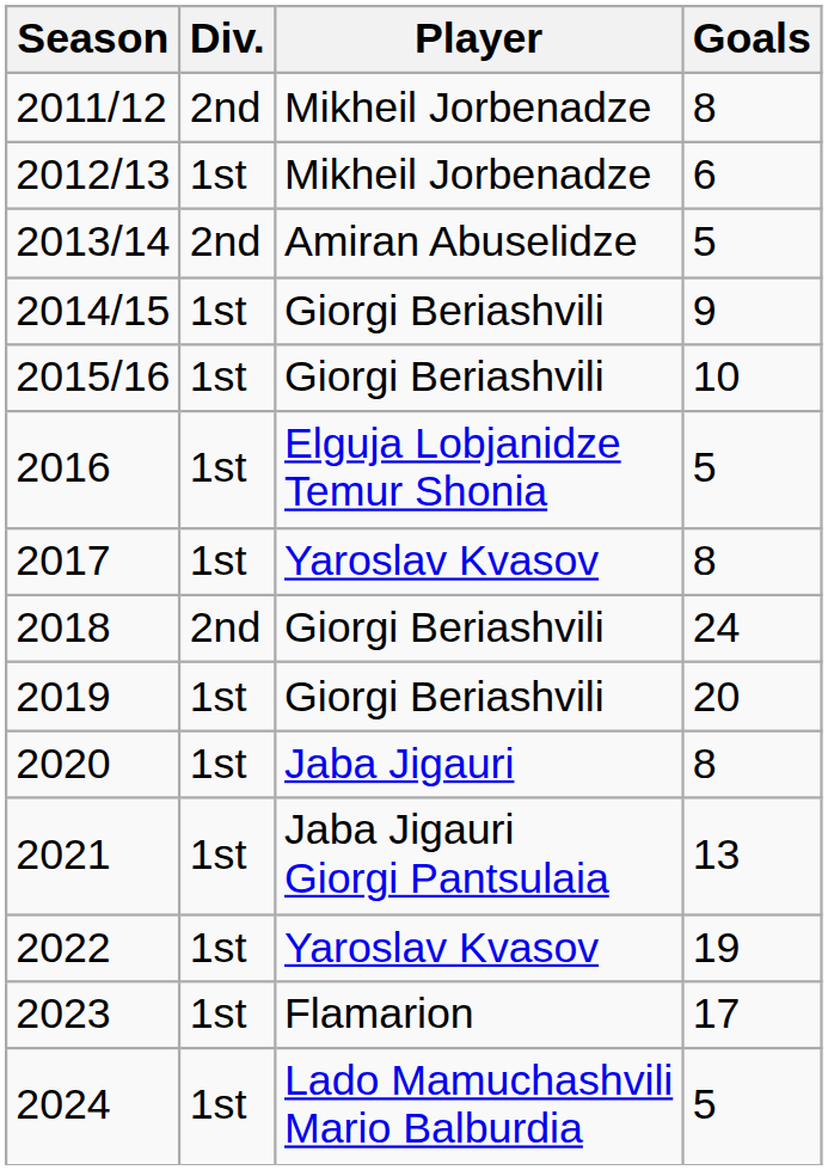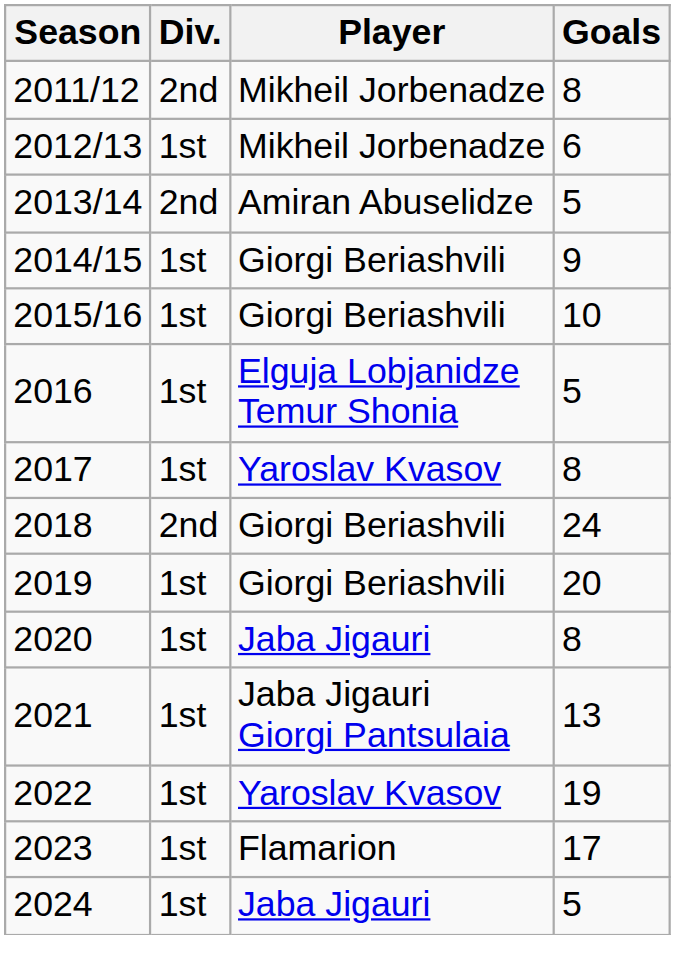 <table class="wikitable">
 <tr>
 <th>Season</th>
 <th>Div.</th>
 <th>Player</th>
 <th>Goals</th>
 </tr>
 <tr>
 <td>2011/12</td>
 <td>2nd</td>
 <td> Mikheil Jorbenadze</td>
 <td>8</td>
 </tr>
 <tr>
 <td>2012/13</td>
 <td>1st</td>
 <td> Mikheil Jorbenadze</td>
 <td>6</td>
 </tr>
 <tr>
 <td>2013/14</td>
 <td>2nd</td>
 <td> Amiran Abuselidze</td>
 <td>5</td>
 </tr>
 <tr>
 <td>2014/15</td>
 <td>1st</td>
 <td> Giorgi Beriashvili</td>
 <td>9</td>
 </tr>
 <tr>
 <td>2015/16</td>
 <td>1st</td>
 <td> Giorgi Beriashvili</td>
 <td>10</td>
 </tr>
 <tr>
 <td>2016</td>
 <td>1st</td>
 <td> <a href='#'>Elguja Lobjanidze</a> <br>  <a href='#'>Temur Shonia</a></td>
 <td>5</td>
 </tr>
 <tr>
 <td>2017</td>
 <td>1st</td>
 <td> <a href='#'>Yaroslav Kvasov</a></td>
 <td>8</td>
 </tr>
 <tr>
 <td>2018</td>
 <td>2nd</td>
 <td> Giorgi Beriashvili</td>
 <td>24</td>
 </tr>
 <tr>
 <td>2019</td>
 <td>1st</td>
 <td> Giorgi Beriashvili</td>
 <td>20</td>
 </tr>
 <tr>
 <td>2020</td>
 <td>1st</td>
 <td> <a href='#'>Jaba Jigauri</a></td>
 <td>8</td>
 </tr>
 <tr>
 <td>2021</td>
 <td>1st</td>
 <td> Jaba Jigauri <br>  <a href='#'>Giorgi Pantsulaia</a></td>
 <td>13</td>
 </tr>
 <tr>
 <td>2022</td>
 <td>1st</td>
 <td> <a href='#'>Yaroslav Kvasov</a></td>
 <td>19</td>
 </tr>
 <tr>
 <td>2023</td>
 <td>1st</td>
 <td> Flamarion</td>
 <td>17</td>
 </tr>
 <tr>
 <td>2024</td>
 <td>1st</td>
-<td> <a href='#'>Lado Mamuchashvili</a> <br> <a href='#'>Mario Balburdia</a></td>
+<td> <a href='#'>Jaba Jigauri</a></td>
 <td>5</td>
 </tr>
 </table>
